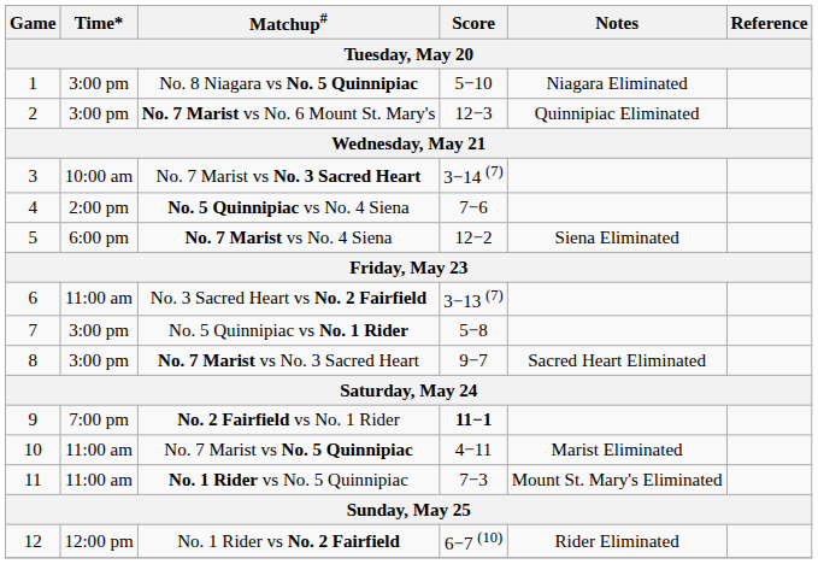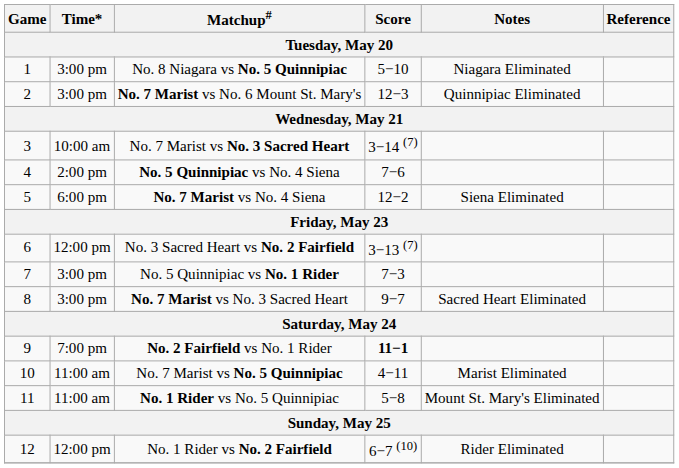 <table class="wikitable" style="font-size: 95%">
 <tr align="center">
 <th>Game</th>
 <th>Time*</th>
 <th>Matchup<sup>#</sup></th>
 <th>Score</th>
 <th>Notes</th>
 <th>Reference</th>
 </tr>
 <tr>
 <th colspan=7>Tuesday, May 20</th>
 </tr>
 <tr>
 <td style="text-align:center;">1</td>
 <td style="text-align:center;">3:00 pm</td>
 <td style="text-align:center;">No. 8 Niagara vs <strong>No. 5 Quinnipiac</strong></td>
 <td style="text-align:center;">5−10</td>
 <td style="text-align:center;">Niagara Eliminated</td>
 <td style="text-align:center;"></td>
 </tr>
 <tr>
 <td style="text-align:center;">2</td>
 <td style="text-align:center;">3:00 pm</td>
 <td style="text-align:center;"><strong>No. 7 Marist</strong> vs No. 6 Mount St. Mary's</td>
 <td style="text-align:center;">12−3</td>
 <td style="text-align:center;">Quinnipiac Eliminated</td>
 <td style="text-align:center;"></td>
 </tr>
 <tr>
 <th colspan=7>Wednesday, May 21</th>
 </tr>
 <tr>
 <td style="text-align:center;">3</td>
 <td style="text-align:center;">10:00 am</td>
 <td style="text-align:center;">No. 7 Marist vs <strong>No. 3 Sacred Heart</strong></td>
 <td style="text-align:center;">3−14 <sup>(7)</sup></td>
 <td style="text-align:center;"></td>
 <td style="text-align:center;"></td>
 </tr>
 <tr>
 <td style="text-align:center;">4</td>
 <td style="text-align:center;">2:00 pm</td>
 <td style="text-align:center;"><strong>No. 5 Quinnipiac</strong> vs No. 4 Siena</td>
 <td style="text-align:center;">7−6</td>
 <td style="text-align:center;"></td>
 <td style="text-align:center;"></td>
 </tr>
 <tr>
 <td style="text-align:center;">5</td>
 <td style="text-align:center;">6:00 pm</td>
 <td style="text-align:center;"><strong>No. 7 Marist</strong> vs No. 4 Siena</td>
 <td style="text-align:center;">12−2</td>
 <td style="text-align:center;">Siena Eliminated</td>
 <td style="text-align:center;"></td>
 </tr>
 <tr>
 <th colspan=7>Friday, May 23</th>
 </tr>
 <tr>
 <td style="text-align:center;">6</td>
-<td style="text-align:center;">11:00 am</td>
+<td style="text-align:center;">12:00 pm</td>
 <td style="text-align:center;">No. 3 Sacred Heart vs <strong>No. 2 Fairfield</strong></td>
 <td style="text-align:center;">3−13 <sup>(7)</sup></td>
 <td style="text-align:center;"></td>
 <td style="text-align:center;"></td>
 </tr>
 <tr>
 <td style="text-align:center;">7</td>
 <td style="text-align:center;">3:00 pm</td>
 <td style="text-align:center;">No. 5 Quinnipiac vs <strong>No. 1 Rider</strong></td>
-<td style="text-align:center;">5−8</td>
+<td style="text-align:center;">7−3</td>
 <td style="text-align:center;"></td>
 <td style="text-align:center;"></td>
 </tr>
 <tr>
 <td style="text-align:center;">8</td>
 <td style="text-align:center;">3:00 pm</td>
 <td style="text-align:center;"><strong>No. 7 Marist</strong> vs No. 3 Sacred Heart</td>
 <td style="text-align:center;">9−7</td>
 <td style="text-align:center;">Sacred Heart Eliminated</td>
 <td style="text-align:center;"></td>
 </tr>
 <tr>
 <th colspan=7>Saturday, May 24</th>
 </tr>
 <tr>
 <td style="text-align:center;">9</td>
 <td style="text-align:center;">7:00 pm</td>
 <td style="text-align:center;"><strong>No. 2 Fairfield</strong> vs No. 1 Rider</td>
 <td style="text-align:center;"><strong>11−1</strong></td>
 <td style="text-align:center;"></td>
 <td style="text-align:center;"></td>
 </tr>
 <tr>
 <td style="text-align:center;">10</td>
 <td style="text-align:center;">11:00 am</td>
 <td style="text-align:center;">No. 7 Marist vs <strong>No. 5 Quinnipiac</strong></td>
 <td style="text-align:center;">4−11</td>
 <td style="text-align:center;">Marist Eliminated</td>
 <td style="text-align:center;"></td>
 </tr>
 <tr>
 <td style="text-align:center;">11</td>
 <td style="text-align:center;">11:00 am</td>
 <td style="text-align:center;"><strong>No. 1 Rider</strong> vs No. 5 Quinnipiac</td>
-<td style="text-align:center;">7−3</td>
+<td style="text-align:center;">5−8</td>
 <td style="text-align:center;">Mount St. Mary's Eliminated</td>
 <td style="text-align:center;"></td>
 </tr>
 <tr>
 <th colspan=7>Sunday, May 25</th>
 </tr>
 <tr>
 <td style="text-align:center;">12</td>
 <td style="text-align:center;">12:00 pm</td>
 <td style="text-align:center;">No. 1 Rider vs <strong>No. 2 Fairfield</strong></td>
 <td style="text-align:center;">6−7 <sup>(10)</sup></td>
 <td style="text-align:center;">Rider Eliminated</td>
 <td style="text-align:center;"></td>
 </tr>
 <tr>
 </tr>
 </table>
